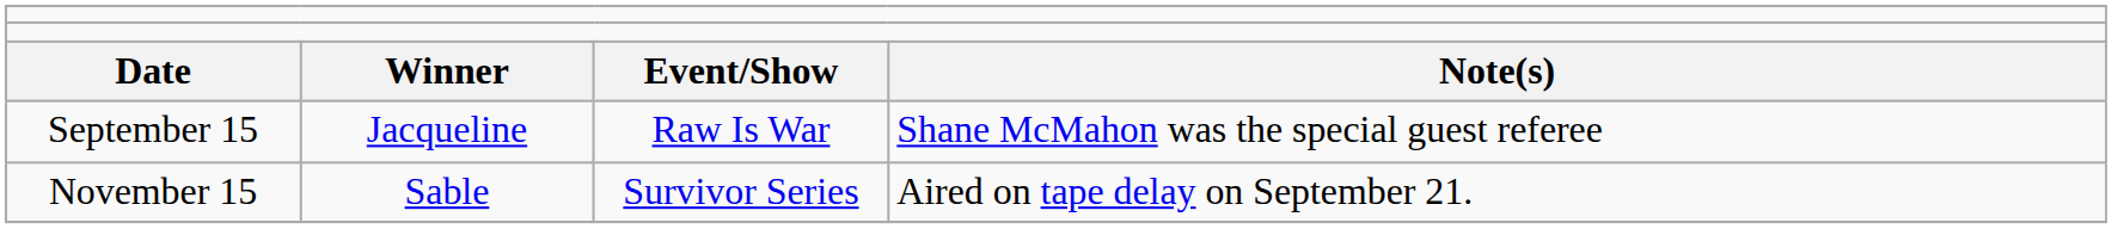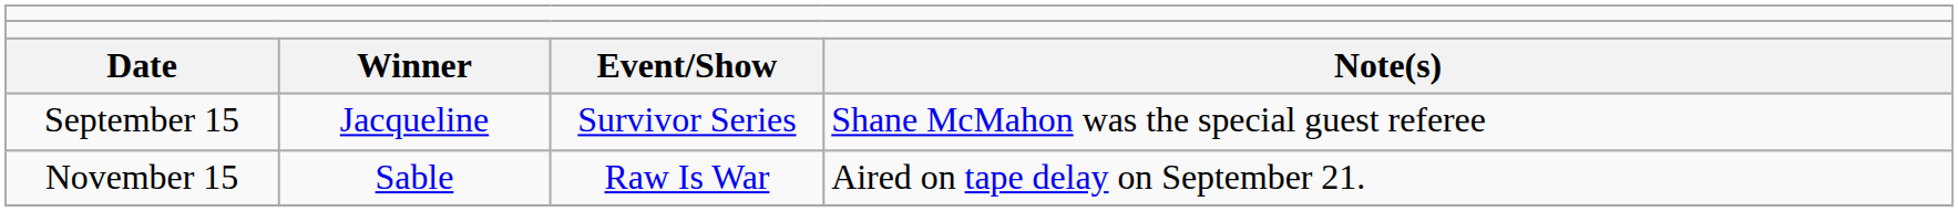 <table class="wikitable" style="text-align:center; width:100%;">
 <tr>
 <td colspan="5"></td>
 </tr>
 <tr>
 <td colspan="5"><strong></strong></td>
 </tr>
 <tr>
 <th width=14%>Date</th>
 <th width=14%>Winner</th>
 <th width=14%>Event/Show</th>
 <th width=58%>Note(s)</th>
 </tr>
 <tr>
 <td>September 15</td>
 <td><a href='#'>Jacqueline</a></td>
-<td><a href='#'>Raw Is War</a></td>
+<td><a href='#'>Survivor Series</a></td>
 <td align=left><a href='#'>Shane McMahon</a> was the special guest referee</td>
 </tr>
 <tr>
 <td>November 15</td>
 <td><a href='#'>Sable</a></td>
-<td><a href='#'>Survivor Series</a></td>
+<td><a href='#'>Raw Is War</a></td>
 <td align=left>Aired on <a href='#'>tape delay</a> on September 21.</td>
 </tr>
 <tr>
 </tr>
 </table>
